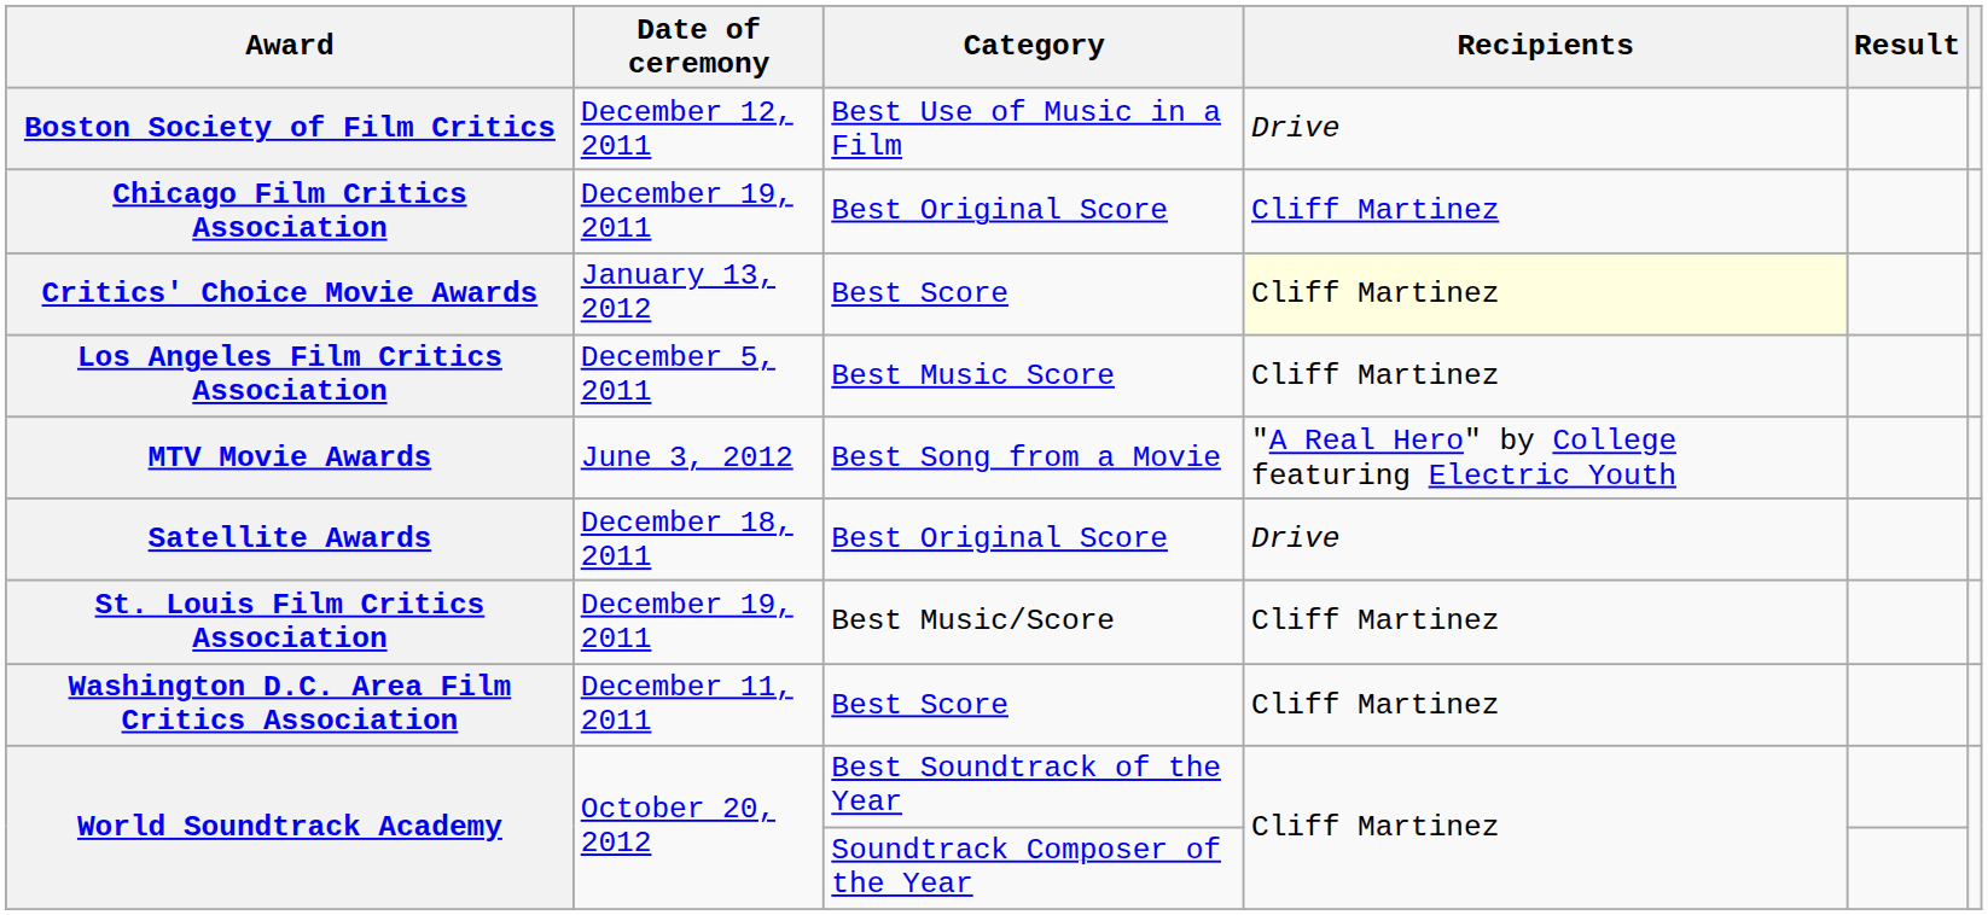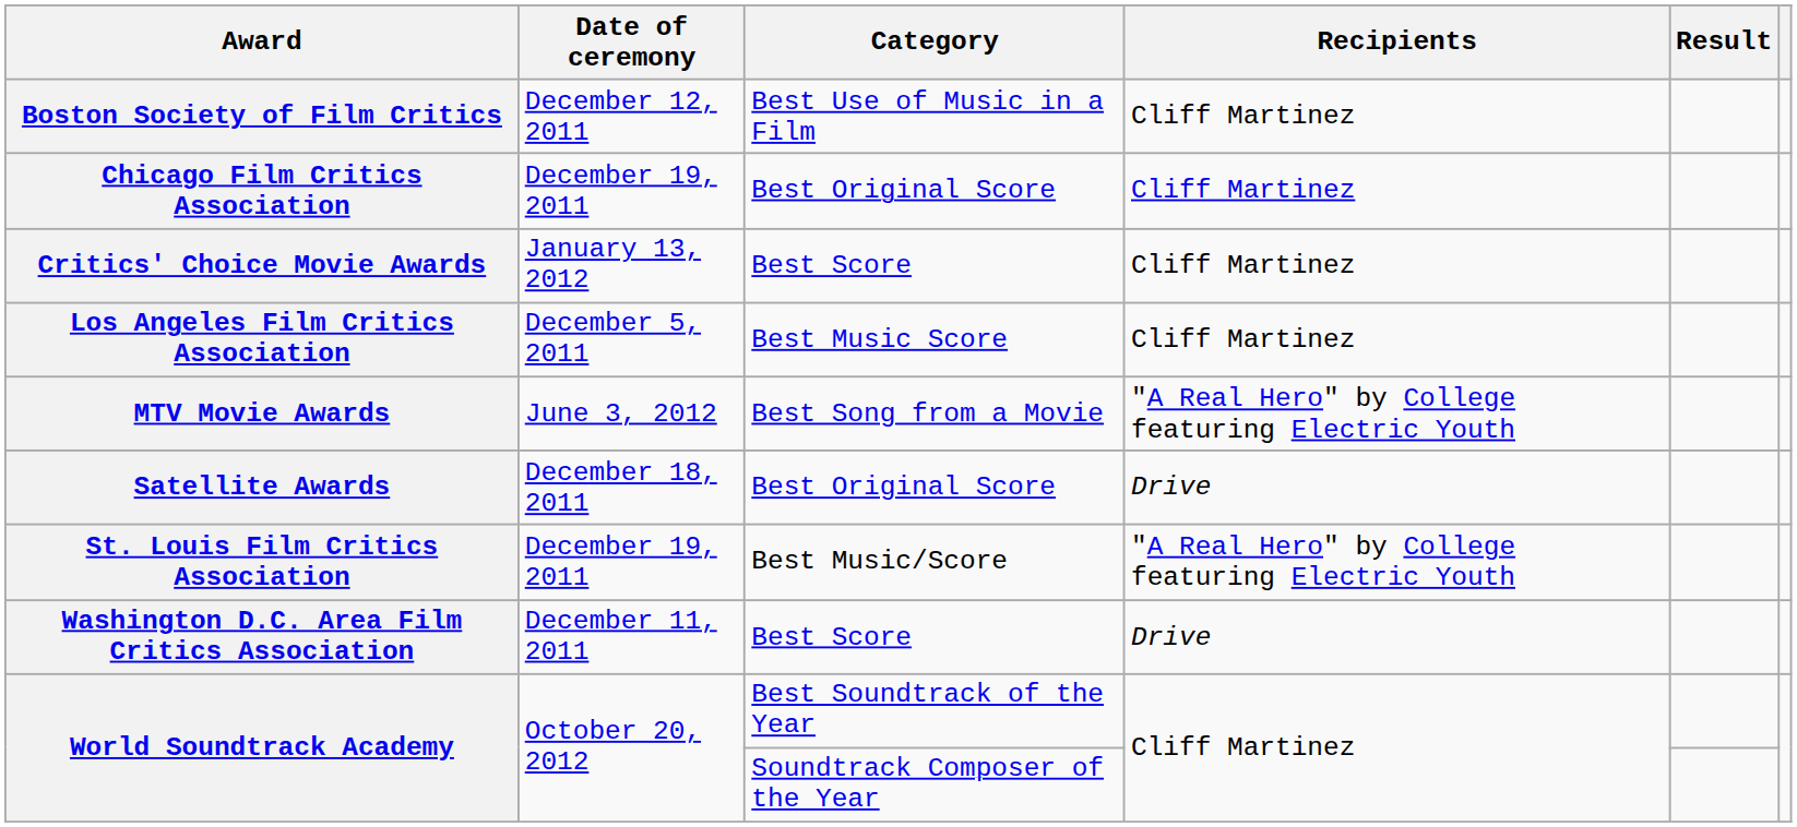 <table class="wikitable plainrowheaders sortable">
 <tr>
 <th scope="col">Award</th>
 <th scope="col">Date of ceremony</th>
 <th scope="col">Category</th>
 <th scope="col">Recipients</th>
 <th scope="col">Result</th>
 <th scope="col" class="unsortable"></th>
 </tr>
 <tr>
 <th scope="row"><a href='#'>Boston Society of Film Critics</a></th>
 <td><a href='#'>December 12, 2011</a></td>
 <td><a href='#'>Best Use of Music in a Film</a></td>
-<td><em>Drive</em></td>
+<td>Cliff Martinez</td>
 <td></td>
 <td style="text-align:center;"></td>
 </tr>
 <tr>
 <th scope="row"><a href='#'>Chicago Film Critics Association</a></th>
 <td><a href='#'>December 19, 2011</a></td>
 <td><a href='#'>Best Original Score</a></td>
 <td><a href='#'>Cliff Martinez</a></td>
 <td></td>
 <td style="text-align:center;"></td>
 </tr>
 <tr>
 <th scope="row"><a href='#'>Critics' Choice Movie Awards</a></th>
 <td><a href='#'>January 13, 2012</a></td>
 <td><a href='#'>Best Score</a></td>
-<td style="background: lightyellow;">Cliff Martinez</td>
+<td>Cliff Martinez</td>
 <td></td>
 <td style="text-align:center;"></td>
 </tr>
 <tr>
 <th scope="row"><a href='#'>Los Angeles Film Critics Association</a></th>
 <td><a href='#'>December 5, 2011</a></td>
 <td><a href='#'>Best Music Score</a></td>
 <td>Cliff Martinez</td>
 <td></td>
 <td style="text-align:center;"></td>
 </tr>
 <tr>
 <th scope="row"><a href='#'>MTV Movie Awards</a></th>
 <td><a href='#'>June 3, 2012</a></td>
 <td><a href='#'>Best Song from a Movie</a></td>
 <td>"<a href='#'>A Real Hero</a>" by <a href='#'>College</a> featuring <a href='#'>Electric Youth</a></td>
 <td></td>
 <td style="text-align:center;"></td>
 </tr>
 <tr>
 <th scope="row"><a href='#'>Satellite Awards</a></th>
 <td><a href='#'>December 18, 2011</a></td>
 <td><a href='#'>Best Original Score</a></td>
 <td><em>Drive</em></td>
 <td></td>
 <td style="text-align:center;"></td>
 </tr>
 <tr>
 <th scope="row"><a href='#'>St. Louis Film Critics Association</a></th>
 <td><a href='#'>December 19, 2011</a></td>
 <td>Best Music/Score</td>
-<td>Cliff Martinez</td>
+<td>"<a href='#'>A Real Hero</a>" by <a href='#'>College</a> featuring <a href='#'>Electric Youth</a></td>
 <td></td>
 <td style="text-align:center;"></td>
 </tr>
 <tr>
 <th scope="row"><a href='#'>Washington D.C. Area Film Critics Association</a></th>
 <td><a href='#'>December 11, 2011</a></td>
 <td><a href='#'>Best Score</a></td>
-<td>Cliff Martinez</td>
+<td><em>Drive</em></td>
 <td></td>
 <td style="text-align:center;"></td>
 </tr>
 <tr>
 <th rowspan="2" scope="row"><a href='#'>World Soundtrack Academy</a></th>
 <td rowspan="2"><a href='#'>October 20, 2012</a></td>
 <td><a href='#'>Best Soundtrack of the Year</a></td>
 <td rowspan="2">Cliff Martinez</td>
 <td></td>
 <td rowspan="2" style="text-align:center;"></td>
 </tr>
 <tr>
 <td><a href='#'>Soundtrack Composer of the Year</a></td>
 <td></td>
 </tr>
 </table>
